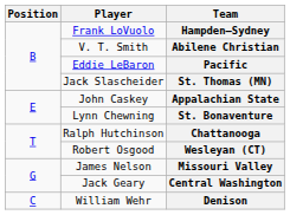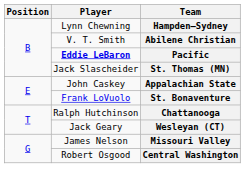 <table class="wikitable">
 <tr>
 <th>Position</th>
 <th>Player</th>
 <th>Team</th>
 </tr>
 <tr style="text-align:center;">
 <td rowspan="4"><a href='#'>B</a></td>
-<td><a href='#'>Frank LoVuolo</a></td>
+<td>Lynn Chewning</td>
 <th Style = >Hampden–Sydney</th>
 </tr>
 <tr style="text-align:center;">
 <td>V. T. Smith</td>
 <th Style = >Abilene Christian</th>
 </tr>
 <tr style="text-align:center;">
-<td><a href='#'>Eddie LeBaron</a></td>
+<td><strong><a href='#'>Eddie LeBaron</a></strong></td>
 <th Style = >Pacific</th>
 </tr>
 <tr style="text-align:center;">
 <td>Jack Slascheider</td>
 <th Style = >St. Thomas (MN)</th>
 </tr>
 <tr style="text-align:center;">
 <td rowspan="2"><a href='#'>E</a></td>
 <td>John Caskey</td>
 <th Style = >Appalachian State</th>
 </tr>
 <tr style="text-align:center;">
-<td>Lynn Chewning</td>
+<td><a href='#'>Frank LoVuolo</a></td>
 <th Style = >St. Bonaventure</th>
 </tr>
 <tr style="text-align:center;">
 <td rowspan="2"><a href='#'>T</a></td>
 <td>Ralph Hutchinson</td>
 <th Style = >Chattanooga</th>
 </tr>
 <tr style="text-align:center;">
-<td>Robert Osgood</td>
+<td>Jack Geary</td>
 <th Style = >Wesleyan (CT)</th>
 </tr>
 <tr style="text-align:center;">
 <td rowspan="2"><a href='#'>G</a></td>
 <td>James Nelson</td>
 <th Style = >Missouri Valley</th>
 </tr>
 <tr style="text-align:center;">
-<td>Jack Geary</td>
+<td>Robert Osgood</td>
 <th Style = >Central Washington</th>
 </tr>
-<tr style="text-align:center;">
-<td><a href='#'>C</a></td>
-<td>William Wehr</td>
-<th Style = >Denison</th>
-</tr>
 </table>
